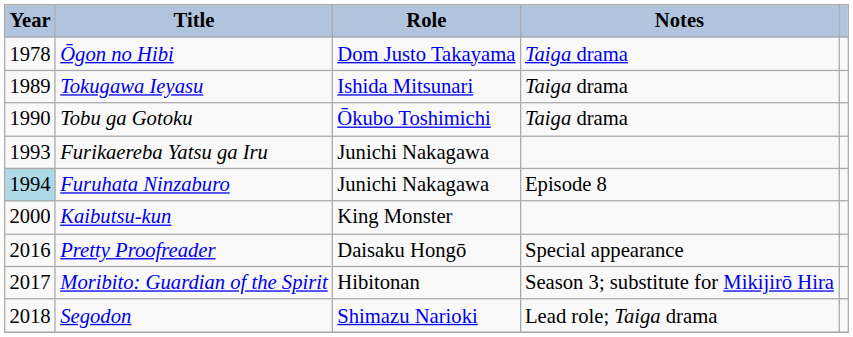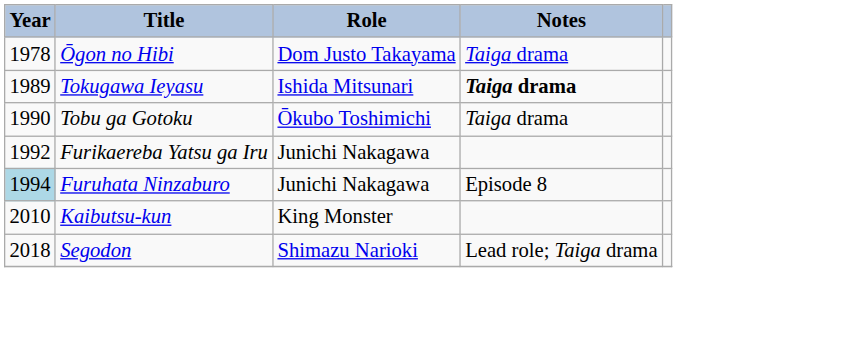 <table class="wikitable">
 <tr>
 <th style="background:#B0C4DE">Year</th>
 <th style="background:#B0C4DE">Title</th>
 <th style="background:#B0C4DE">Role</th>
 <th style="background:#B0C4DE">Notes</th>
 <th style="background:#B0C4DE"></th>
 </tr>
 <tr>
 <td>1978</td>
 <td><em><a href='#'>Ōgon no Hibi</a></em></td>
 <td><a href='#'>Dom Justo Takayama</a></td>
 <td><a href='#'><em>Taiga</em> drama</a></td>
 <td></td>
 </tr>
 <tr>
 <td>1989</td>
 <td><em><a href='#'>Tokugawa Ieyasu</a></em></td>
 <td><a href='#'>Ishida Mitsunari</a></td>
-<td><em>Taiga</em> drama</td>
+<td><strong><em>Taiga</em> drama</strong></td>
 <td></td>
 </tr>
 <tr>
 <td>1990</td>
 <td><em>Tobu ga Gotoku</em></td>
 <td><a href='#'>Ōkubo Toshimichi</a></td>
 <td><em>Taiga</em> drama</td>
 <td></td>
 </tr>
 <tr>
-<td>1993</td>
+<td>1992</td>
 <td><em>Furikaereba Yatsu ga Iru</em></td>
 <td>Junichi Nakagawa</td>
 <td></td>
 <td></td>
 </tr>
 <tr>
 <td style="background: lightblue;">1994</td>
 <td><em><a href='#'>Furuhata Ninzaburo</a></em></td>
 <td>Junichi Nakagawa</td>
 <td>Episode 8</td>
 <td></td>
 </tr>
 <tr>
-<td>2000</td>
+<td>2010</td>
 <td><em><a href='#'>Kaibutsu-kun</a></em></td>
 <td>King Monster</td>
 <td></td>
-<td></td>
-</tr>
-<tr>
-<td>2016</td>
-<td><em><a href='#'>Pretty Proofreader</a></em></td>
-<td>Daisaku Hongō</td>
-<td>Special appearance</td>
-<td></td>
-</tr>
-<tr>
-<td>2017</td>
-<td><em><a href='#'>Moribito: Guardian of the Spirit</a></em></td>
-<td>Hibitonan</td>
-<td>Season 3; substitute for <a href='#'>Mikijirō Hira</a></td>
 <td></td>
 </tr>
 <tr>
 <td>2018</td>
 <td><em><a href='#'>Segodon</a></em></td>
 <td><a href='#'>Shimazu Narioki</a></td>
 <td>Lead role; <em>Taiga</em> drama</td>
 <td></td>
 </tr>
 <tr>
 </tr>
 </table>
